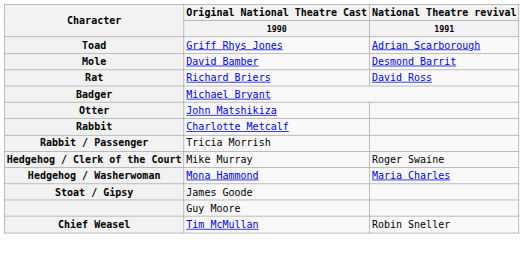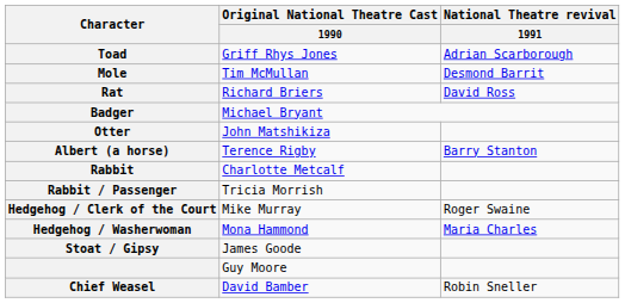 <table class="wikitable">
 <tr>
 <th rowspan="2">Character</th>
 <th>Original National Theatre Cast</th>
 <th>National Theatre revival</th>
 </tr>
 <tr>
 <th><small>1990</small></th>
 <th><small>1991</small></th>
 </tr>
 <tr>
 <th>Toad</th>
 <td><a href='#'>Griff Rhys Jones</a></td>
 <td><a href='#'>Adrian Scarborough</a></td>
 </tr>
 <tr>
 <th>Mole</th>
-<td><a href='#'>David Bamber</a></td>
+<td><a href='#'>Tim McMullan</a></td>
 <td><a href='#'>Desmond Barrit</a></td>
 </tr>
 <tr>
 <th>Rat</th>
 <td><a href='#'>Richard Briers</a></td>
 <td><a href='#'>David Ross</a></td>
 </tr>
 <tr>
 <th>Badger</th>
 <td colspan="2"><a href='#'>Michael Bryant</a></td>
 </tr>
 <tr>
 <th>Otter</th>
 <td><a href='#'>John Matshikiza</a></td>
 <td></td>
+</tr>
+<tr>
+<th>Albert (a horse)</th>
+<td><a href='#'>Terence Rigby</a></td>
+<td><a href='#'>Barry Stanton</a></td>
 </tr>
 <tr>
 <th>Rabbit</th>
 <td><a href='#'>Charlotte Metcalf</a></td>
 <td></td>
 </tr>
 <tr>
 <th>Rabbit / Passenger</th>
 <td>Tricia Morrish</td>
 <td></td>
 </tr>
 <tr>
 <th>Hedgehog / Clerk of the Court</th>
 <td>Mike Murray</td>
 <td>Roger Swaine</td>
 </tr>
 <tr>
 <th>Hedgehog / Washerwoman</th>
 <td><a href='#'>Mona Hammond</a></td>
 <td><a href='#'>Maria Charles</a></td>
 </tr>
 <tr>
 <th>Stoat / Gipsy</th>
 <td>James Goode</td>
 <td></td>
 </tr>
 <tr>
 <th></th>
 <td>Guy Moore</td>
 <td></td>
 </tr>
 <tr>
 <th>Chief Weasel</th>
-<td><a href='#'>Tim McMullan</a></td>
+<td><a href='#'>David Bamber</a></td>
 <td>Robin Sneller</td>
 </tr>
 </table>
